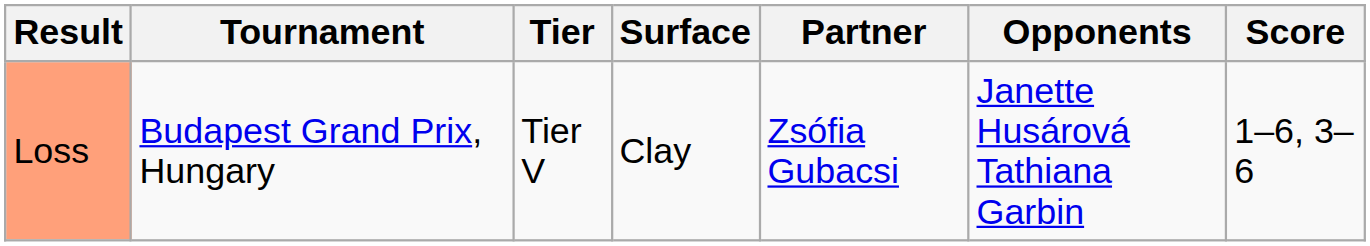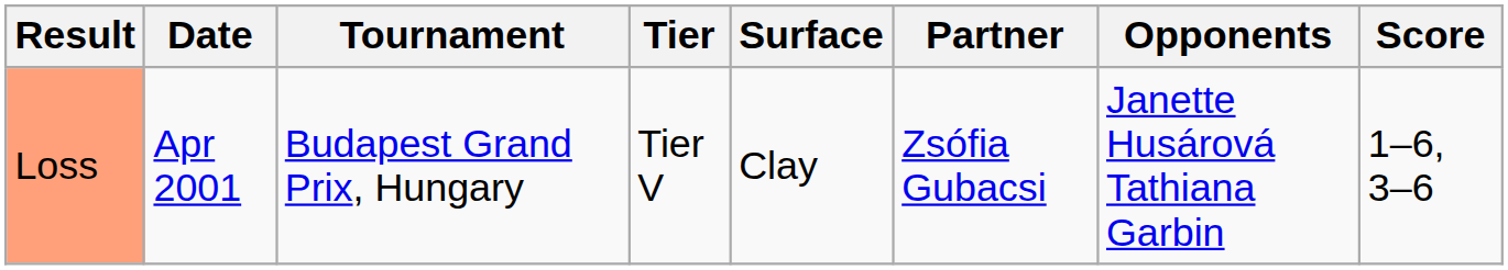 <table class="wikitable sortable">
 <tr>
 <th>Result</th>
+<th>Date</th>
 <th>Tournament</th>
 <th>Tier</th>
 <th>Surface</th>
 <th>Partner</th>
 <th>Opponents</th>
 <th class=unsortable>Score</th>
 </tr>
 <tr>
 <td style="background:#ffa07a;">Loss</td>
+<td><a href='#'>Apr 2001</a></td>
 <td><a href='#'>Budapest Grand Prix</a>, Hungary</td>
 <td>Tier V</td>
 <td>Clay</td>
 <td> <a href='#'>Zsófia Gubacsi</a></td>
 <td> <a href='#'>Janette Husárová</a> <br>  <a href='#'>Tathiana Garbin</a></td>
 <td>1–6, 3–6</td>
 </tr>
 </table>
